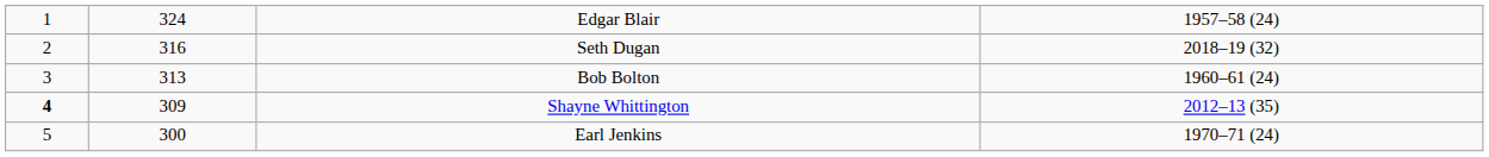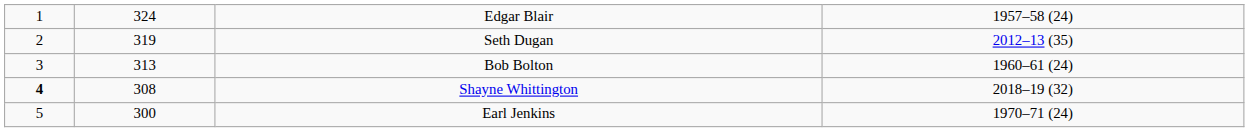 <table class="wikitable" style="font-size:85%; text-align:center; width:90%;">
 <tr>
 <td>1</td>
 <td>324</td>
 <td>Edgar Blair</td>
 <td>1957–58 (24)</td>
 </tr>
 <tr>
 <td>2</td>
-<td>316</td>
+<td>319</td>
 <td>Seth Dugan</td>
-<td>2018–19 (32)</td>
+<td><a href='#'>2012–13</a> (35)</td>
 </tr>
 <tr>
 <td>3</td>
 <td>313</td>
 <td>Bob Bolton</td>
 <td>1960–61 (24)</td>
 </tr>
 <tr>
 <td><strong>4</strong></td>
-<td>309</td>
+<td>308</td>
 <td><a href='#'>Shayne Whittington</a></td>
-<td><a href='#'>2012–13</a> (35)</td>
+<td>2018–19 (32)</td>
 </tr>
 <tr>
 <td>5</td>
 <td>300</td>
 <td>Earl Jenkins</td>
 <td>1970–71 (24)</td>
 </tr>
 </table>
